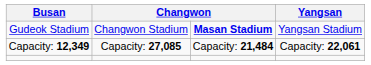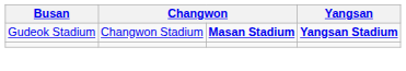 <table class="wikitable" style="margin:1em auto; text-align:center">
 <tr>
 <th><a href='#'>Busan</a></th>
 <th colspan=2><a href='#'>Changwon</a></th>
 <th><a href='#'>Yangsan</a></th>
 </tr>
 <tr>
 <td><a href='#'>Gudeok Stadium</a></td>
 <td><a href='#'>Changwon Stadium</a></td>
 <td><strong><a href='#'>Masan Stadium</a></strong></td>
-<td><a href='#'>Yangsan Stadium</a></td>
-</tr>
-<tr>
-<td>Capacity: <strong>12,349</strong></td>
-<td>Capacity: <strong>27,085</strong></td>
-<td>Capacity: <strong>21,484</strong></td>
-<td>Capacity: <strong>22,061</strong></td>
+<td><strong><a href='#'>Yangsan Stadium</a></strong></td>
 </tr>
 <tr>
 <td></td>
 <td></td>
 <td></td>
 <td></td>
 </tr>
 </table>
